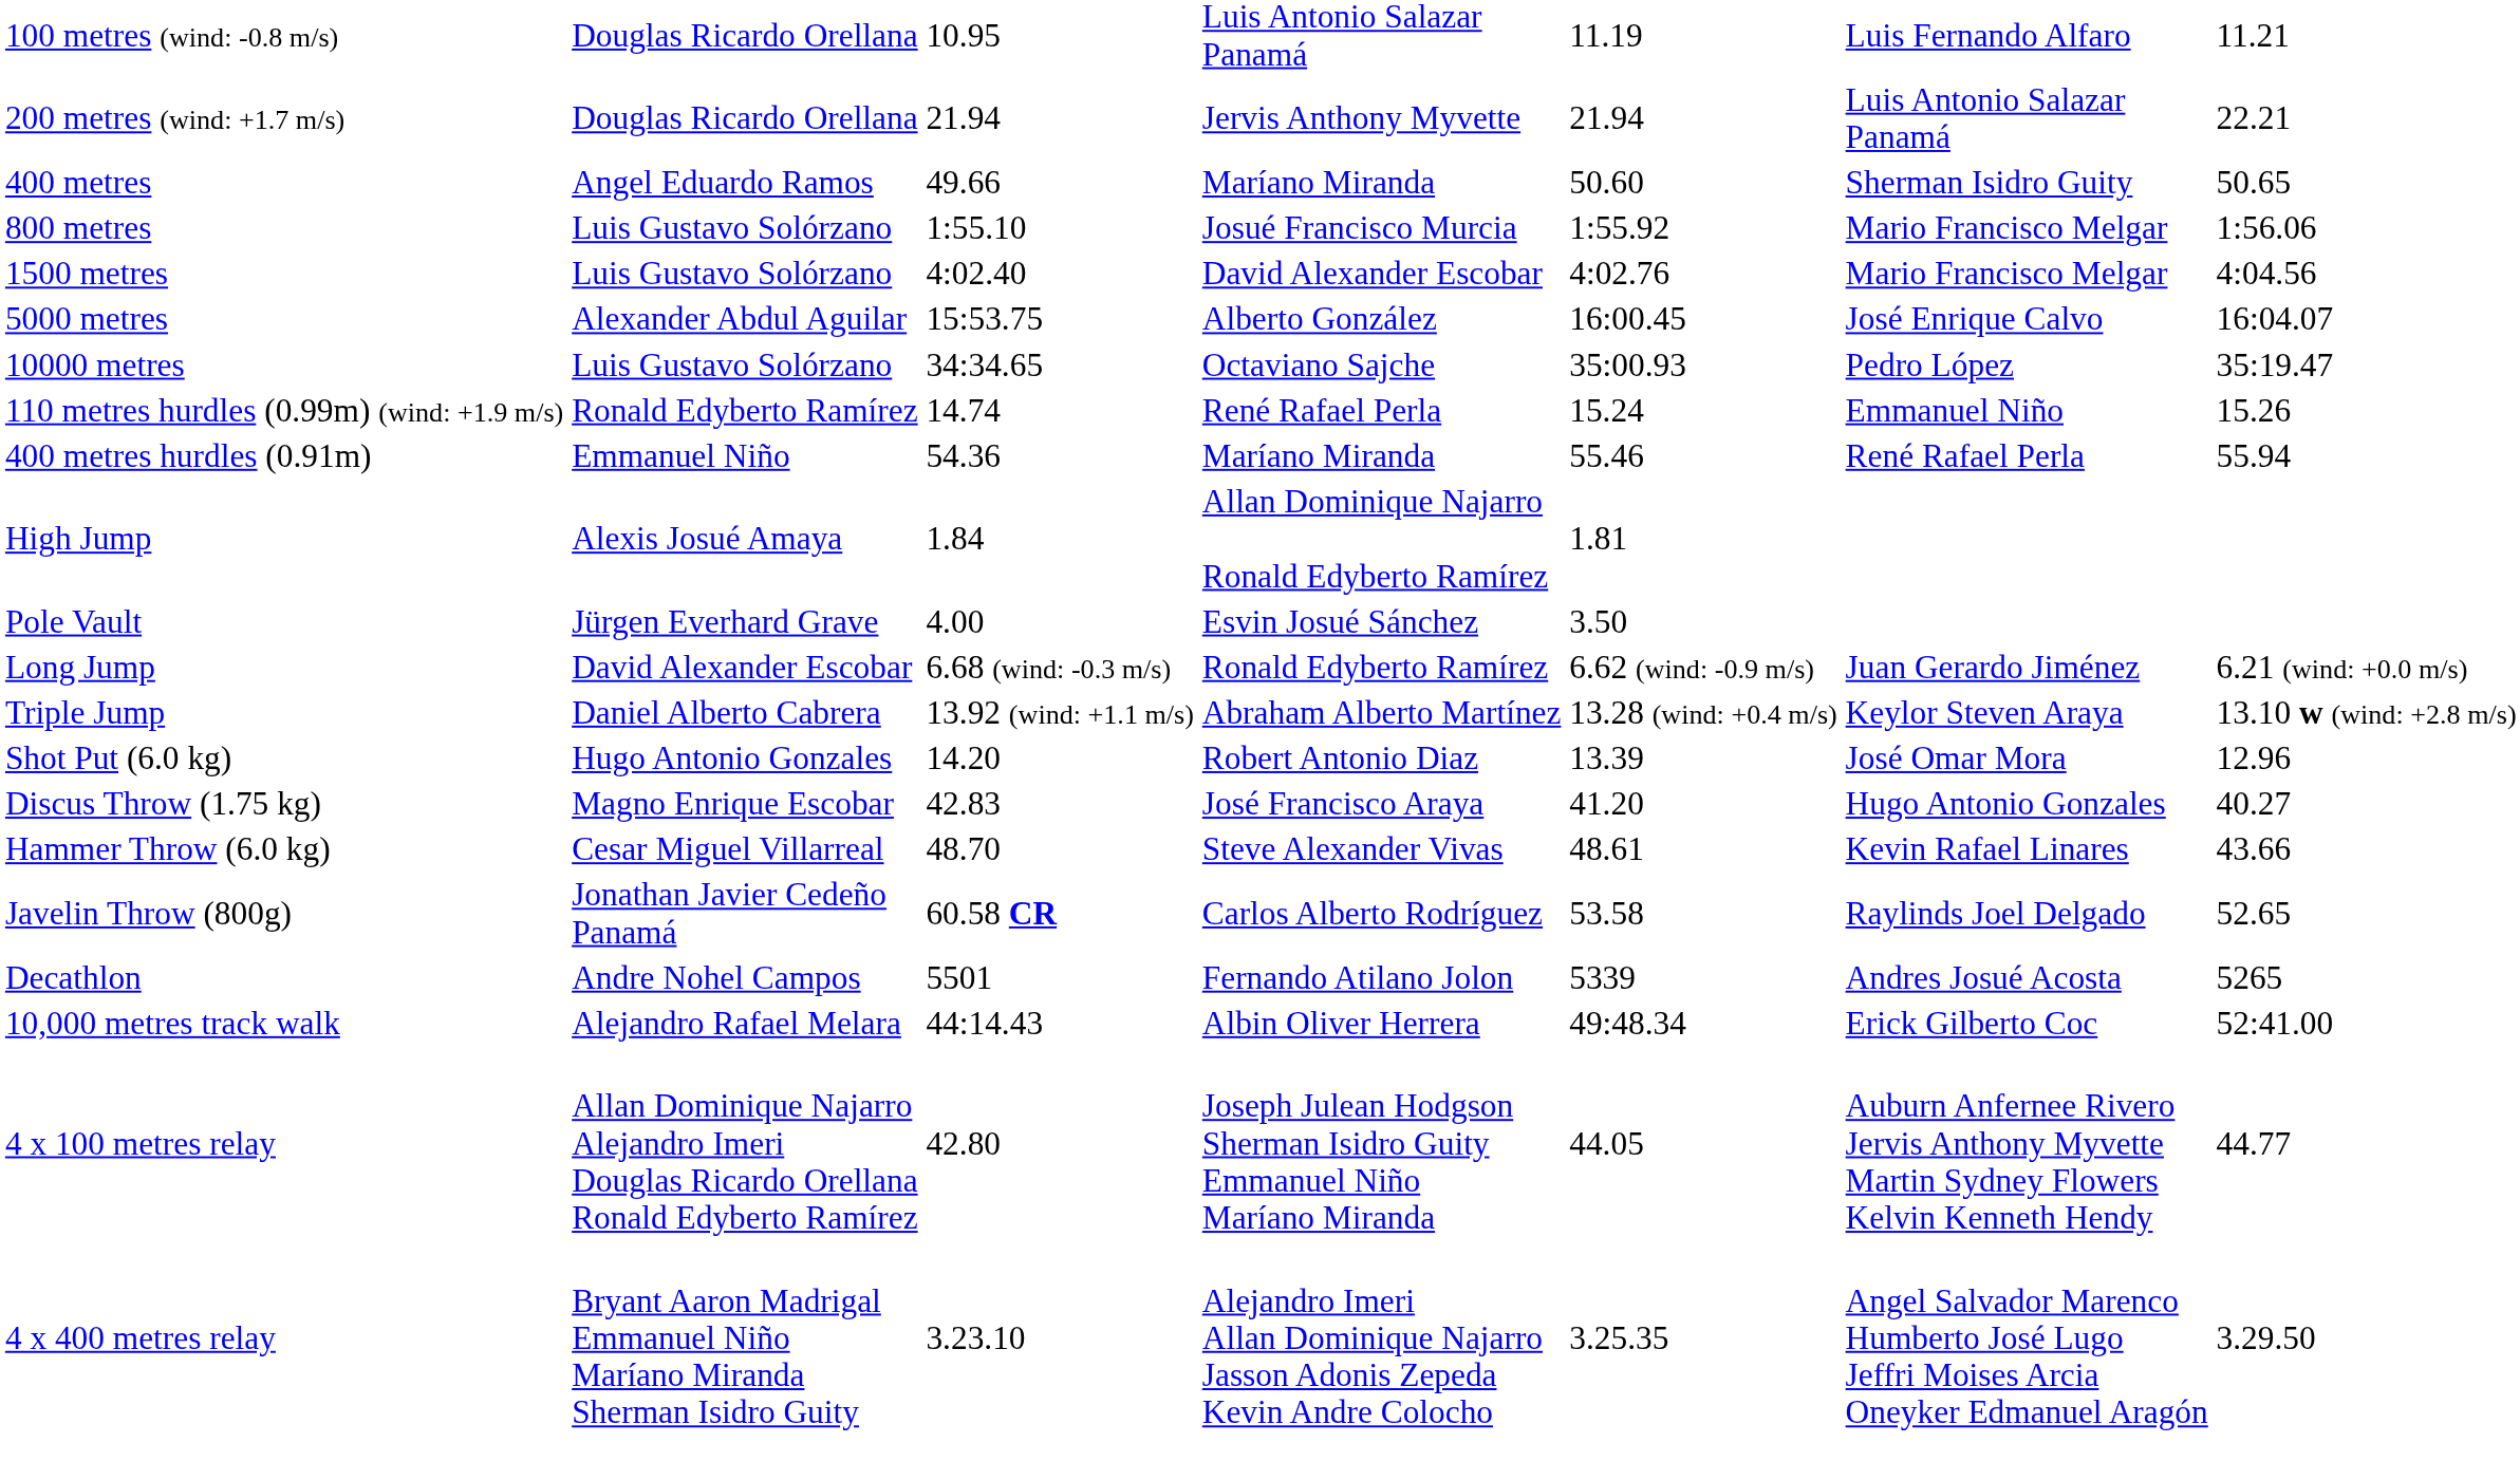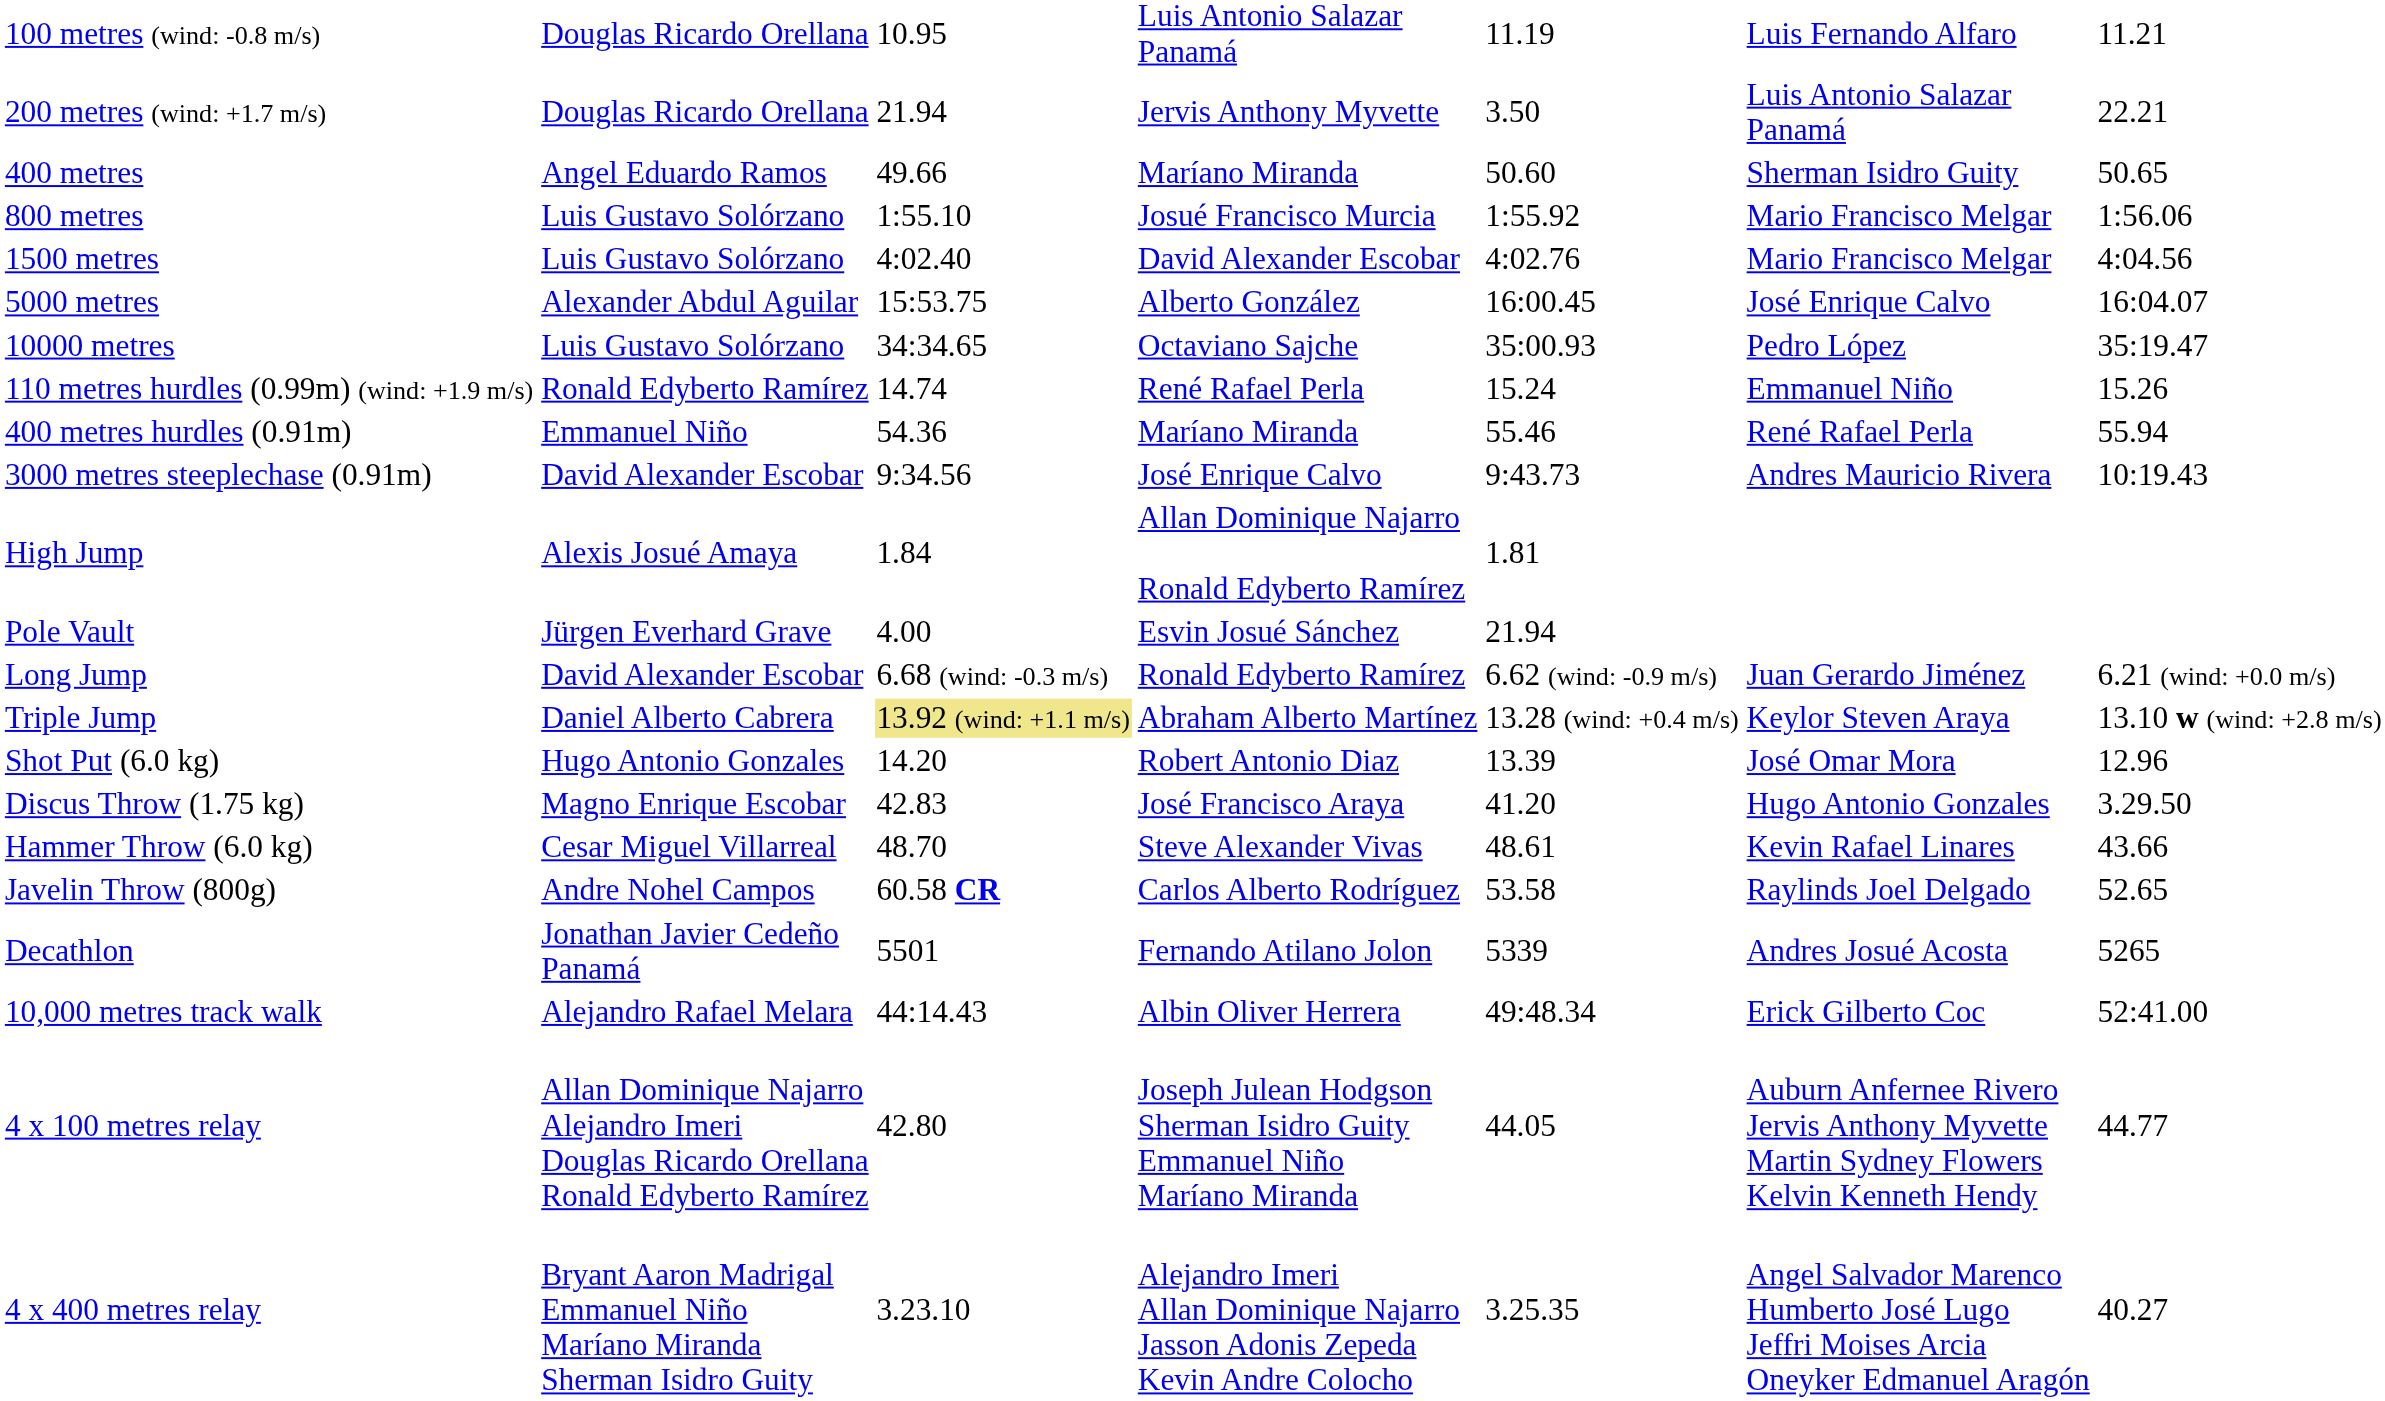 <table>
 <tr>
 <td><a href='#'>100 metres</a> <small>(wind: -0.8 m/s)</small></td>
 <td align=left><a href='#'>Douglas Ricardo Orellana</a> <br> </td>
 <td>10.95</td>
 <td align=left><a href='#'>Luis Antonio Salazar</a> <br>  <a href='#'>Panamá</a></td>
 <td>11.19</td>
 <td align=left><a href='#'>Luis Fernando Alfaro</a> <br> </td>
 <td>11.21</td>
 </tr>
 <tr>
 <td><a href='#'>200 metres</a> <small>(wind: +1.7 m/s)</small></td>
 <td align=left><a href='#'>Douglas Ricardo Orellana</a> <br> </td>
 <td>21.94</td>
 <td align=left><a href='#'>Jervis Anthony Myvette</a> <br> </td>
-<td>21.94</td>
+<td>3.50</td>
 <td align=left><a href='#'>Luis Antonio Salazar</a> <br>  <a href='#'>Panamá</a></td>
 <td>22.21</td>
 </tr>
 <tr>
 <td><a href='#'>400 metres</a></td>
 <td align=left><a href='#'>Angel Eduardo Ramos</a> <br> </td>
 <td>49.66</td>
 <td align=left><a href='#'>Maríano Miranda</a> <br> </td>
 <td>50.60</td>
 <td align=left><a href='#'>Sherman Isidro Guity</a> <br> </td>
 <td>50.65</td>
 </tr>
 <tr>
 <td><a href='#'>800 metres</a></td>
 <td align=left><a href='#'>Luis Gustavo Solórzano</a> <br> </td>
 <td>1:55.10</td>
 <td align=left><a href='#'>Josué Francisco Murcia</a> <br> </td>
 <td>1:55.92</td>
 <td align=left><a href='#'>Mario Francisco Melgar</a> <br> </td>
 <td>1:56.06</td>
 </tr>
 <tr>
 <td><a href='#'>1500 metres</a></td>
 <td align=left><a href='#'>Luis Gustavo Solórzano</a> <br> </td>
 <td>4:02.40</td>
 <td align=left><a href='#'>David Alexander Escobar</a> <br> </td>
 <td>4:02.76</td>
 <td align=left><a href='#'>Mario Francisco Melgar</a> <br> </td>
 <td>4:04.56</td>
 </tr>
 <tr>
 <td><a href='#'>5000 metres</a></td>
 <td align=left><a href='#'>Alexander Abdul Aguilar</a> <br> </td>
 <td>15:53.75</td>
 <td align=left><a href='#'>Alberto González</a> <br> </td>
 <td>16:00.45</td>
 <td align=left><a href='#'>José Enrique Calvo</a> <br> </td>
 <td>16:04.07</td>
 </tr>
 <tr>
 <td><a href='#'>10000 metres</a></td>
 <td align=left><a href='#'>Luis Gustavo Solórzano</a> <br> </td>
 <td>34:34.65</td>
 <td align=left><a href='#'>Octaviano Sajche</a> <br> </td>
 <td>35:00.93</td>
 <td align=left><a href='#'>Pedro López</a> <br> </td>
 <td>35:19.47</td>
 </tr>
 <tr>
 <td><a href='#'>110 metres hurdles</a> (0.99m) <small>(wind: +1.9 m/s)</small></td>
 <td align=left><a href='#'>Ronald Edyberto Ramírez</a> <br> </td>
 <td>14.74</td>
 <td align=left><a href='#'>René Rafael Perla</a> <br> </td>
 <td>15.24</td>
 <td align=left><a href='#'>Emmanuel Niño</a> <br> </td>
 <td>15.26</td>
 </tr>
 <tr>
 <td><a href='#'>400 metres hurdles</a> (0.91m)</td>
 <td align=left><a href='#'>Emmanuel Niño</a> <br> </td>
 <td>54.36</td>
 <td align=left><a href='#'>Maríano Miranda</a> <br> </td>
 <td>55.46</td>
 <td align=left><a href='#'>René Rafael Perla</a> <br> </td>
 <td>55.94</td>
 </tr>
 <tr>
+<td><a href='#'>3000 metres steeplechase</a> (0.91m)</td>
+<td align=left><a href='#'>David Alexander Escobar</a> <br> </td>
+<td>9:34.56</td>
+<td align=left><a href='#'>José Enrique Calvo</a> <br> </td>
+<td>9:43.73</td>
+<td align=left><a href='#'>Andres Mauricio Rivera</a> <br> </td>
+<td>10:19.43</td>
+</tr>
+<tr>
 <td><a href='#'>High Jump</a></td>
 <td align=left><a href='#'>Alexis Josué Amaya</a> <br> </td>
 <td>1.84</td>
 <td align=left><a href='#'>Allan Dominique Najarro</a> <br>  <br> <a href='#'>Ronald Edyberto Ramírez</a> <br> </td>
 <td>1.81</td>
 <td></td>
 <td></td>
 </tr>
 <tr>
 <td><a href='#'>Pole Vault</a></td>
 <td align=left><a href='#'>Jürgen Everhard Grave</a> <br> </td>
 <td>4.00</td>
 <td align=left><a href='#'>Esvin Josué Sánchez</a> <br> </td>
-<td>3.50</td>
+<td>21.94</td>
 <td></td>
 <td></td>
 </tr>
 <tr>
 <td><a href='#'>Long Jump</a></td>
 <td align=left><a href='#'>David Alexander Escobar</a> <br> </td>
 <td>6.68 <small>(wind: -0.3 m/s)</small></td>
 <td align=left><a href='#'>Ronald Edyberto Ramírez</a> <br> </td>
 <td>6.62 <small>(wind: -0.9 m/s)</small></td>
 <td align=left><a href='#'>Juan Gerardo Jiménez</a> <br> </td>
 <td>6.21 <small>(wind: +0.0 m/s)</small></td>
 </tr>
 <tr>
 <td><a href='#'>Triple Jump</a></td>
 <td align=left><a href='#'>Daniel Alberto Cabrera</a> <br> </td>
-<td>13.92 <small>(wind: +1.1 m/s)</small></td>
+<td style="background: khaki;">13.92 <small>(wind: +1.1 m/s)</small></td>
 <td align=left><a href='#'>Abraham Alberto Martínez</a> <br> </td>
 <td>13.28 <small>(wind: +0.4 m/s)</small></td>
 <td align=left><a href='#'>Keylor Steven Araya</a> <br> </td>
 <td>13.10 <strong>w</strong> <small>(wind: +2.8 m/s)</small></td>
 </tr>
 <tr>
 <td><a href='#'>Shot Put</a> (6.0 kg)</td>
 <td align=left><a href='#'>Hugo Antonio Gonzales</a> <br> </td>
 <td>14.20</td>
 <td align=left><a href='#'>Robert Antonio Diaz</a> <br> </td>
 <td>13.39</td>
 <td align=left><a href='#'>José Omar Mora</a> <br> </td>
 <td>12.96</td>
 </tr>
 <tr>
 <td><a href='#'>Discus Throw</a> (1.75 kg)</td>
 <td align=left><a href='#'>Magno Enrique Escobar</a> <br> </td>
 <td>42.83</td>
 <td align=left><a href='#'>José Francisco Araya</a> <br> </td>
 <td>41.20</td>
 <td align=left><a href='#'>Hugo Antonio Gonzales</a> <br> </td>
-<td>40.27</td>
+<td>3.29.50</td>
 </tr>
 <tr>
 <td><a href='#'>Hammer Throw</a> (6.0 kg)</td>
 <td align=left><a href='#'>Cesar Miguel Villarreal</a> <br> </td>
 <td>48.70</td>
 <td align=left><a href='#'>Steve Alexander Vivas</a> <br> </td>
 <td>48.61</td>
 <td align=left><a href='#'>Kevin Rafael Linares</a> <br> </td>
 <td>43.66</td>
 </tr>
 <tr>
 <td><a href='#'>Javelin Throw</a> (800g)</td>
-<td align=left><a href='#'>Jonathan Javier Cedeño</a> <br>  <a href='#'>Panamá</a></td>
+<td align=left><a href='#'>Andre Nohel Campos</a> <br> </td>
 <td>60.58 <a href='#'><strong>CR</strong></a></td>
 <td align=left><a href='#'>Carlos Alberto Rodríguez</a> <br> </td>
 <td>53.58</td>
 <td align=left><a href='#'>Raylinds Joel Delgado</a> <br> </td>
 <td>52.65</td>
 </tr>
 <tr>
 <td><a href='#'>Decathlon</a></td>
-<td align=left><a href='#'>Andre Nohel Campos</a> <br> </td>
+<td align=left><a href='#'>Jonathan Javier Cedeño</a> <br>  <a href='#'>Panamá</a></td>
 <td>5501</td>
 <td align=left><a href='#'>Fernando Atilano Jolon</a> <br> </td>
 <td>5339</td>
 <td align=left><a href='#'>Andres Josué Acosta</a> <br> </td>
 <td>5265</td>
 </tr>
 <tr>
 <td><a href='#'>10,000 metres track walk</a></td>
 <td align=left><a href='#'>Alejandro Rafael Melara</a> <br> </td>
 <td>44:14.43</td>
 <td align=left><a href='#'>Albin Oliver Herrera</a> <br> </td>
 <td>49:48.34</td>
 <td align=left><a href='#'>Erick Gilberto Coc</a> <br> </td>
 <td>52:41.00</td>
 </tr>
 <tr>
 <td><a href='#'>4 x 100 metres relay</a></td>
 <td> <br> <a href='#'>Allan Dominique Najarro</a> <br> <a href='#'>Alejandro Imeri</a> <br> <a href='#'>Douglas Ricardo Orellana</a> <br> <a href='#'>Ronald Edyberto Ramírez</a></td>
 <td>42.80</td>
 <td> <br> <a href='#'>Joseph Julean Hodgson</a> <br> <a href='#'>Sherman Isidro Guity</a> <br> <a href='#'>Emmanuel Niño</a> <br> <a href='#'>Maríano Miranda</a></td>
 <td>44.05</td>
 <td> <br> <a href='#'>Auburn Anfernee Rivero</a> <br> <a href='#'>Jervis Anthony Myvette</a> <br> <a href='#'>Martin Sydney Flowers</a> <br> <a href='#'>Kelvin Kenneth Hendy</a></td>
 <td>44.77</td>
 </tr>
 <tr>
 <td><a href='#'>4 x 400 metres relay</a></td>
 <td> <br> <a href='#'>Bryant Aaron Madrigal</a> <br> <a href='#'>Emmanuel Niño</a> <br> <a href='#'>Maríano Miranda</a> <br> <a href='#'>Sherman Isidro Guity</a></td>
 <td>3.23.10</td>
 <td> <br> <a href='#'>Alejandro Imeri</a> <br> <a href='#'>Allan Dominique Najarro</a> <br> <a href='#'>Jasson Adonis Zepeda</a> <br> <a href='#'>Kevin Andre Colocho</a></td>
 <td>3.25.35</td>
 <td> <br> <a href='#'>Angel Salvador Marenco</a> <br> <a href='#'>Humberto José Lugo</a> <br> <a href='#'>Jeffri Moises Arcia</a> <br> <a href='#'>Oneyker Edmanuel Aragón</a></td>
-<td>3.29.50</td>
+<td>40.27</td>
 </tr>
 </table>
